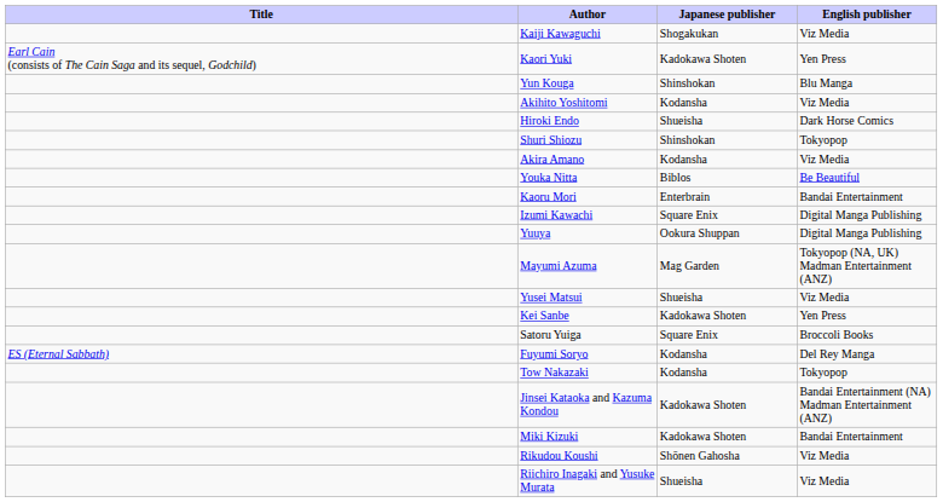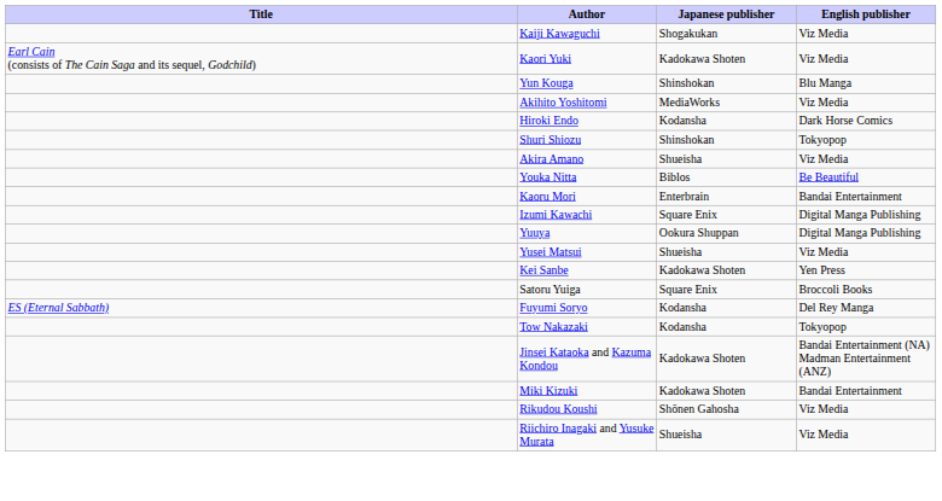 <table class="wikitable" style="width: 100%;">
 <tr>
 <th style="background: #ccf;">Title</th>
 <th style="background: #ccf; width: 15%;">Author</th>
 <th style="background: #ccf; width: 15%;">Japanese publisher</th>
 <th style="background: #ccf; width: 15%;">English publisher</th>
 </tr>
 <tr>
 <td></td>
 <td><a href='#'>Kaiji Kawaguchi</a></td>
 <td>Shogakukan</td>
 <td>Viz Media</td>
 </tr>
 <tr>
 <td><em><a href='#'>Earl Cain</a></em> <div>(consists of <em>The Cain Saga</em> and its sequel, <em>Godchild</em>)</div></td>
 <td><a href='#'>Kaori Yuki</a></td>
 <td>Kadokawa Shoten</td>
-<td>Yen Press</td>
+<td>Viz Media</td>
 </tr>
 <tr>
 <td></td>
 <td><a href='#'>Yun Kouga</a></td>
 <td>Shinshokan</td>
 <td>Blu Manga</td>
 </tr>
 <tr>
 <td></td>
 <td><a href='#'>Akihito Yoshitomi</a></td>
-<td>Kodansha</td>
+<td>MediaWorks</td>
 <td>Viz Media</td>
 </tr>
 <tr>
 <td></td>
 <td><a href='#'>Hiroki Endo</a></td>
-<td>Shueisha</td>
+<td>Kodansha</td>
 <td>Dark Horse Comics</td>
 </tr>
 <tr>
 <td></td>
 <td><a href='#'>Shuri Shiozu</a></td>
 <td>Shinshokan</td>
 <td>Tokyopop</td>
 </tr>
 <tr>
 <td></td>
 <td><a href='#'>Akira Amano</a></td>
-<td>Kodansha</td>
+<td>Shueisha</td>
 <td>Viz Media</td>
 </tr>
 <tr>
 <td></td>
 <td><a href='#'>Youka Nitta</a></td>
 <td>Biblos</td>
 <td><a href='#'>Be Beautiful</a></td>
 </tr>
 <tr>
 <td></td>
 <td><a href='#'>Kaoru Mori</a></td>
 <td>Enterbrain</td>
 <td>Bandai Entertainment</td>
 </tr>
 <tr>
 <td></td>
 <td><a href='#'>Izumi Kawachi</a></td>
 <td>Square Enix</td>
 <td>Digital Manga Publishing</td>
 </tr>
 <tr>
 <td></td>
 <td><a href='#'>Yuuya</a></td>
 <td>Ookura Shuppan</td>
 <td>Digital Manga Publishing</td>
-</tr>
-<tr>
-<td></td>
-<td><a href='#'>Mayumi Azuma</a></td>
-<td>Mag Garden</td>
-<td>Tokyopop (NA, UK)<br>Madman Entertainment (ANZ)</td>
 </tr>
 <tr>
 <td></td>
 <td><a href='#'>Yusei Matsui</a></td>
 <td>Shueisha</td>
 <td>Viz Media</td>
 </tr>
 <tr>
 <td></td>
 <td><a href='#'>Kei Sanbe</a></td>
 <td>Kadokawa Shoten</td>
 <td>Yen Press</td>
 </tr>
 <tr>
 <td></td>
 <td>Satoru Yuiga</td>
 <td>Square Enix</td>
 <td>Broccoli Books</td>
 </tr>
 <tr>
 <td><em><a href='#'>ES (Eternal Sabbath)</a></em></td>
 <td><a href='#'>Fuyumi Soryo</a></td>
 <td>Kodansha</td>
 <td>Del Rey Manga</td>
 </tr>
 <tr>
 <td></td>
 <td><a href='#'>Tow Nakazaki</a></td>
 <td>Kodansha</td>
 <td>Tokyopop</td>
 </tr>
 <tr>
 <td></td>
 <td><a href='#'>Jinsei Kataoka</a> and <a href='#'>Kazuma Kondou</a></td>
 <td>Kadokawa Shoten</td>
 <td>Bandai Entertainment (NA) <br> Madman Entertainment (ANZ)</td>
 </tr>
 <tr>
 <td></td>
 <td><a href='#'>Miki Kizuki</a></td>
 <td>Kadokawa Shoten</td>
 <td>Bandai Entertainment</td>
 </tr>
 <tr>
 <td></td>
 <td><a href='#'>Rikudou Koushi</a></td>
 <td>Shōnen Gahosha</td>
 <td>Viz Media</td>
 </tr>
 <tr>
 <td></td>
 <td><a href='#'>Riichiro Inagaki</a> and <a href='#'>Yusuke Murata</a></td>
 <td>Shueisha</td>
 <td>Viz Media</td>
 </tr>
 </table>
